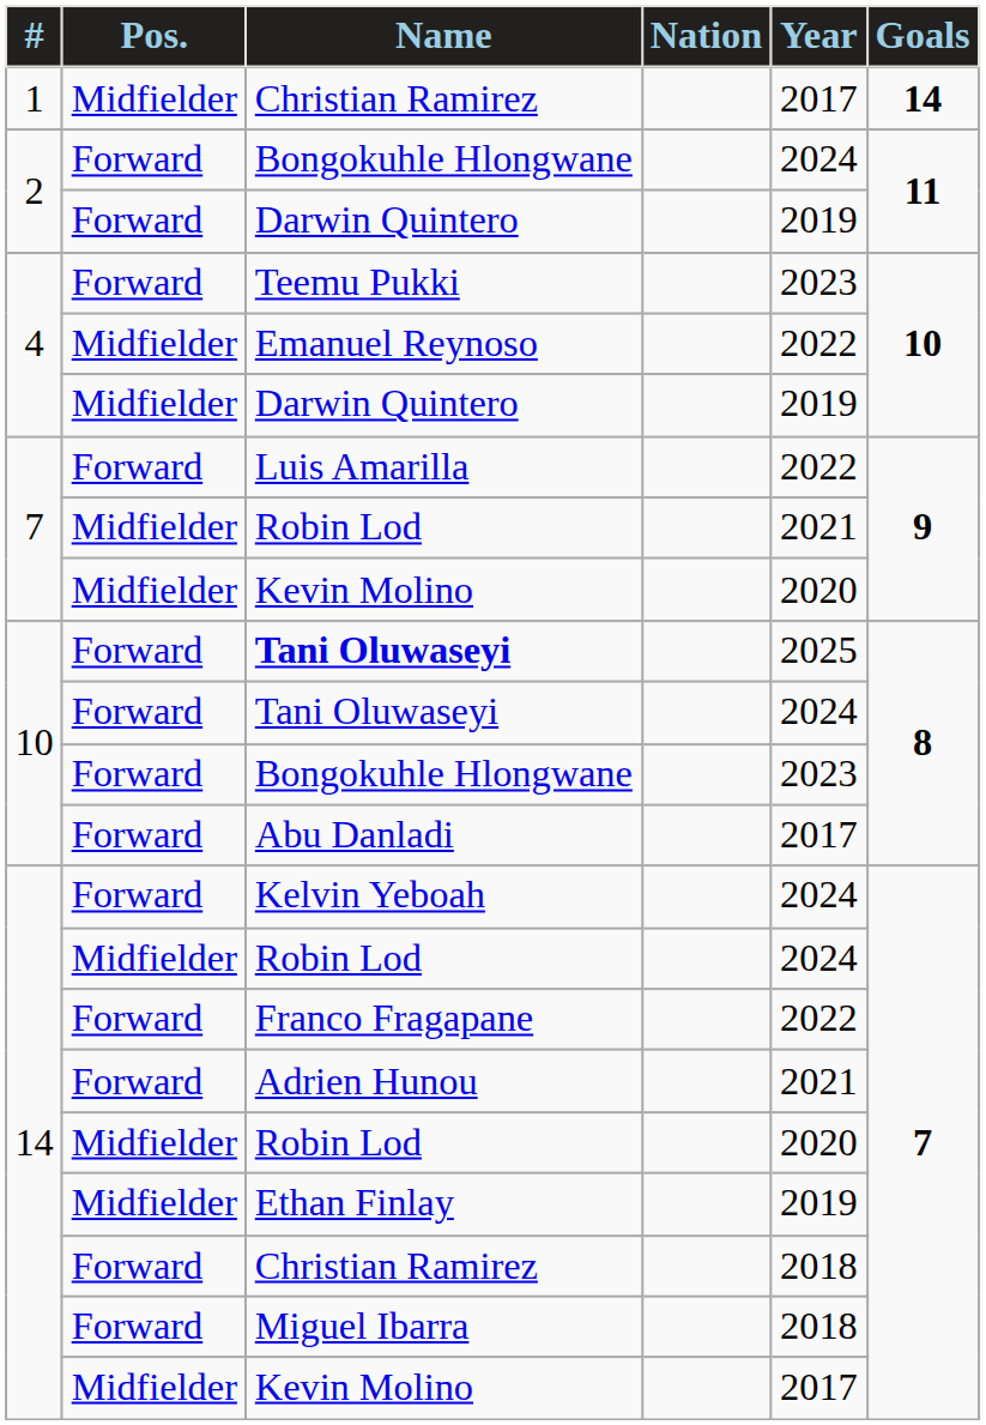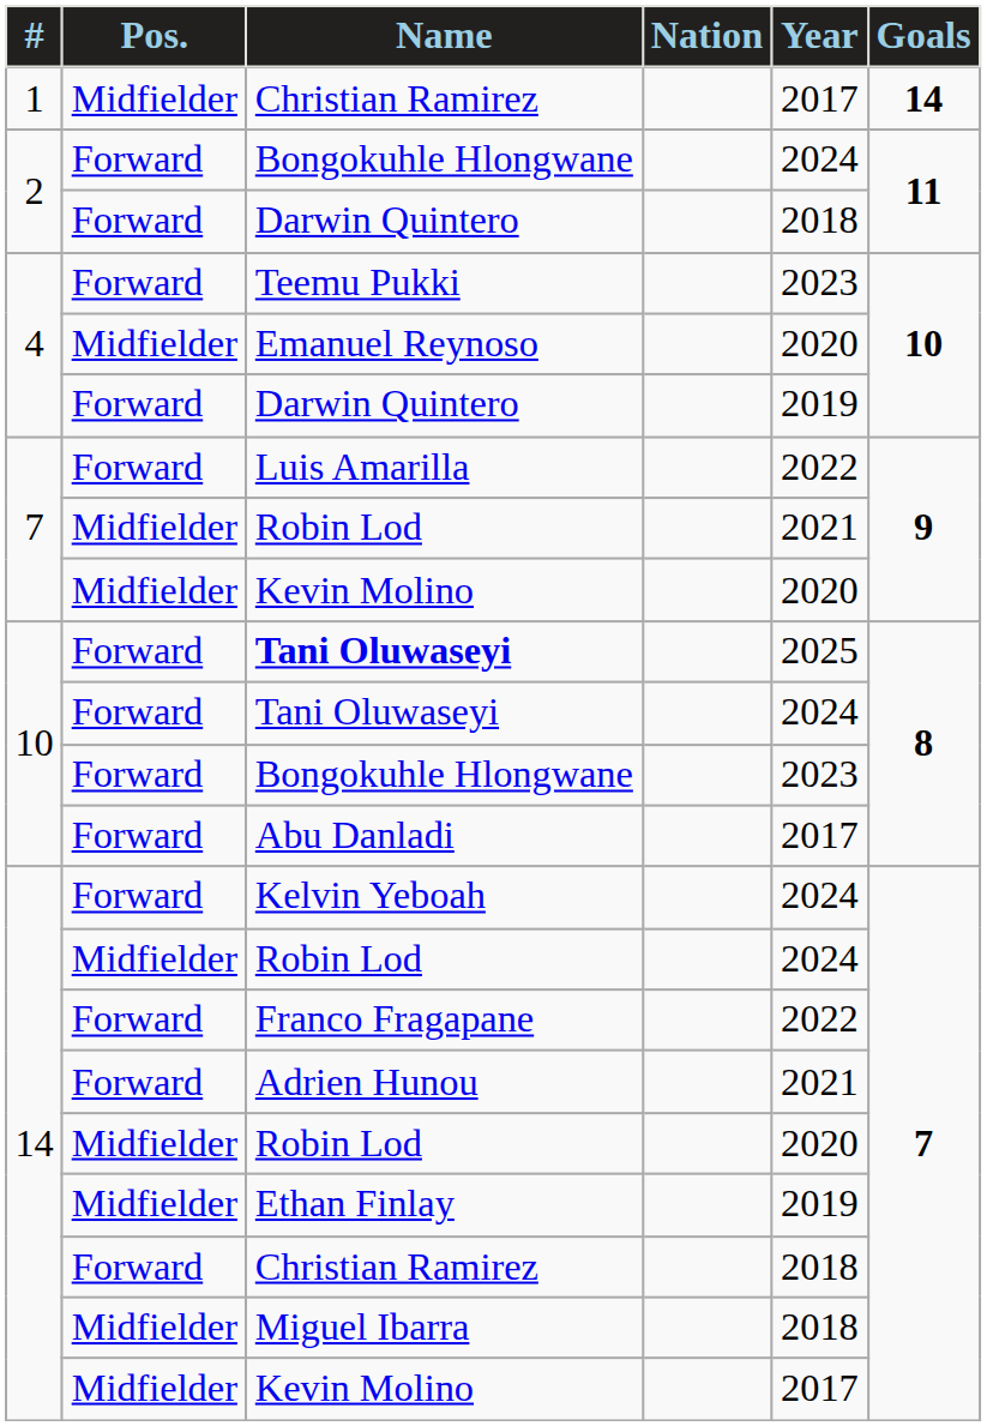 <table class="wikitable sortable" style="text-align:center;">
 <tr>
 <th style="background:#21201E;color:#9BCEE3;border:1px solid #E1E2DD;" scope="col">#</th>
 <th style="background:#21201E;color:#9BCEE3;border:1px solid #E1E2DD;" scope="col">Pos.</th>
 <th style="background:#21201E;color:#9BCEE3;border:1px solid #E1E2DD;" scope="col">Name</th>
 <th style="background:#21201E;color:#9BCEE3;border:1px solid #E1E2DD;" scope="col">Nation</th>
 <th style="background:#21201E;color:#9BCEE3;border:1px solid #E1E2DD;" scope="col">Year</th>
 <th style="background:#21201E;color:#9BCEE3;border:1px solid #E1E2DD;" scope="col">Goals</th>
 </tr>
 <tr>
 <td>1</td>
 <td style="text-align:left;"><a href='#'>Midfielder</a></td>
 <td style="text-align:left;"><a href='#'>Christian Ramirez</a></td>
 <td style="text-align:left;"></td>
 <td style="text-align:left;">2017</td>
 <td><strong>14</strong></td>
 </tr>
 <tr>
 <td rowspan="2">2</td>
 <td style="text-align:left;"><a href='#'>Forward</a></td>
 <td style="text-align:left;"><a href='#'>Bongokuhle Hlongwane</a></td>
 <td style="text-align:left;"></td>
 <td style="text-align:left;">2024</td>
 <td rowspan="2"><strong>11</strong></td>
 </tr>
 <tr>
 <td style="text-align:left;"><a href='#'>Forward</a></td>
 <td style="text-align:left;"><a href='#'>Darwin Quintero</a></td>
 <td style="text-align:left;"></td>
-<td style="text-align:left;">2019</td>
+<td style="text-align:left;">2018</td>
 </tr>
 <tr>
 <td rowspan="3">4</td>
 <td style="text-align:left;"><a href='#'>Forward</a></td>
 <td style="text-align:left;"><a href='#'>Teemu Pukki</a></td>
 <td style="text-align:left;"></td>
 <td style="text-align:left;">2023</td>
 <td rowspan="3"><strong>10</strong></td>
 </tr>
 <tr>
 <td style="text-align:left;"><a href='#'>Midfielder</a></td>
 <td style="text-align:left;"><a href='#'>Emanuel Reynoso</a></td>
 <td style="text-align:left;"></td>
-<td style="text-align:left;">2022</td>
+<td style="text-align:left;">2020</td>
 </tr>
 <tr>
-<td style="text-align:left;"><a href='#'>Midfielder</a></td>
+<td style="text-align:left;"><a href='#'>Forward</a></td>
 <td style="text-align:left;"><a href='#'>Darwin Quintero</a></td>
 <td style="text-align:left;"></td>
 <td style="text-align:left;">2019</td>
 </tr>
 <tr>
 <td rowspan="3">7</td>
 <td style="text-align:left;"><a href='#'>Forward</a></td>
 <td style="text-align:left;"><a href='#'>Luis Amarilla</a></td>
 <td style="text-align:left;"></td>
 <td style="text-align:left;">2022</td>
 <td rowspan="3"><strong>9</strong></td>
 </tr>
 <tr>
 <td style="text-align:left;"><a href='#'>Midfielder</a></td>
 <td style="text-align:left;"><a href='#'>Robin Lod</a></td>
 <td style="text-align:left;"></td>
 <td style="text-align:left;">2021</td>
 </tr>
 <tr>
 <td style="text-align:left;"><a href='#'>Midfielder</a></td>
 <td style="text-align:left;"><a href='#'>Kevin Molino</a></td>
 <td style="text-align:left;"></td>
 <td style="text-align:left;">2020</td>
 </tr>
 <tr>
 <td rowspan="4">10</td>
 <td style="text-align:left;"><a href='#'>Forward</a></td>
 <td style="text-align:left;"><strong><a href='#'>Tani Oluwaseyi</a></strong></td>
 <td style="text-align:left;"></td>
 <td style="text-align:left;">2025</td>
 <td rowspan="4"><strong>8</strong></td>
 </tr>
 <tr>
 <td style="text-align:left;"><a href='#'>Forward</a></td>
 <td style="text-align:left;"><a href='#'>Tani Oluwaseyi</a></td>
 <td style="text-align:left;"></td>
 <td style="text-align:left;">2024</td>
 </tr>
 <tr>
 <td style="text-align:left;"><a href='#'>Forward</a></td>
 <td style="text-align:left;"><a href='#'>Bongokuhle Hlongwane</a></td>
 <td style="text-align:left;"></td>
 <td style="text-align:left;">2023</td>
 </tr>
 <tr>
 <td style="text-align:left;"><a href='#'>Forward</a></td>
 <td style="text-align:left;"><a href='#'>Abu Danladi</a></td>
 <td style="text-align:left;"></td>
 <td style="text-align:left;">2017</td>
 </tr>
 <tr>
 <td rowspan="9">14</td>
 <td style="text-align:left;"><a href='#'>Forward</a></td>
 <td style="text-align:left;"><a href='#'>Kelvin Yeboah</a></td>
 <td style="text-align:left;"></td>
 <td style="text-align:left;">2024</td>
 <td rowspan="9"><strong>7</strong></td>
 </tr>
 <tr>
 <td style="text-align:left;"><a href='#'>Midfielder</a></td>
 <td style="text-align:left;"><a href='#'>Robin Lod</a></td>
 <td style="text-align:left;"></td>
 <td style="text-align:left;">2024</td>
 </tr>
 <tr>
 <td style="text-align:left;"><a href='#'>Forward</a></td>
 <td style="text-align:left;"><a href='#'>Franco Fragapane</a></td>
 <td style="text-align:left;"></td>
 <td style="text-align:left;">2022</td>
 </tr>
 <tr>
 <td style="text-align:left;"><a href='#'>Forward</a></td>
 <td style="text-align:left;"><a href='#'>Adrien Hunou</a></td>
 <td style="text-align:left;"></td>
 <td style="text-align:left;">2021</td>
 </tr>
 <tr>
 <td style="text-align:left;"><a href='#'>Midfielder</a></td>
 <td style="text-align:left;"><a href='#'>Robin Lod</a></td>
 <td style="text-align:left;"></td>
 <td style="text-align:left;">2020</td>
 </tr>
 <tr>
 <td style="text-align:left;"><a href='#'>Midfielder</a></td>
 <td style="text-align:left;"><a href='#'>Ethan Finlay</a></td>
 <td style="text-align:left;"></td>
 <td style="text-align:left;">2019</td>
 </tr>
 <tr>
 <td style="text-align:left;"><a href='#'>Forward</a></td>
 <td style="text-align:left;"><a href='#'>Christian Ramirez</a></td>
 <td style="text-align:left;"></td>
 <td style="text-align:left;">2018</td>
 </tr>
 <tr>
-<td style="text-align:left;"><a href='#'>Forward</a></td>
+<td style="text-align:left;"><a href='#'>Midfielder</a></td>
 <td style="text-align:left;"><a href='#'>Miguel Ibarra</a></td>
 <td style="text-align:left;"></td>
 <td style="text-align:left;">2018</td>
 </tr>
 <tr>
 <td style="text-align:left;"><a href='#'>Midfielder</a></td>
 <td style="text-align:left;"><a href='#'>Kevin Molino</a></td>
 <td style="text-align:left;"></td>
 <td style="text-align:left;">2017</td>
 </tr>
 <tr>
 </tr>
 </table>
